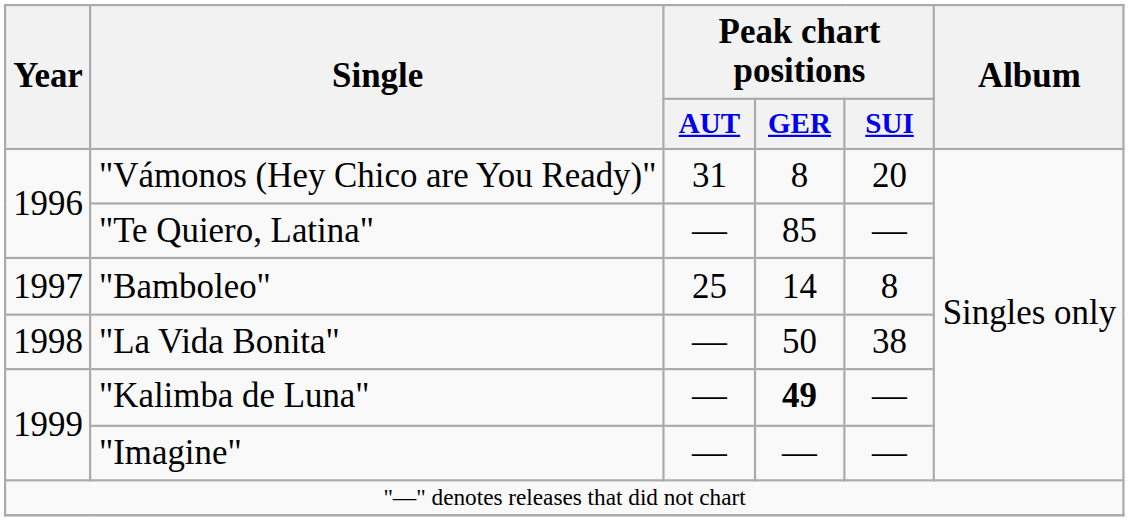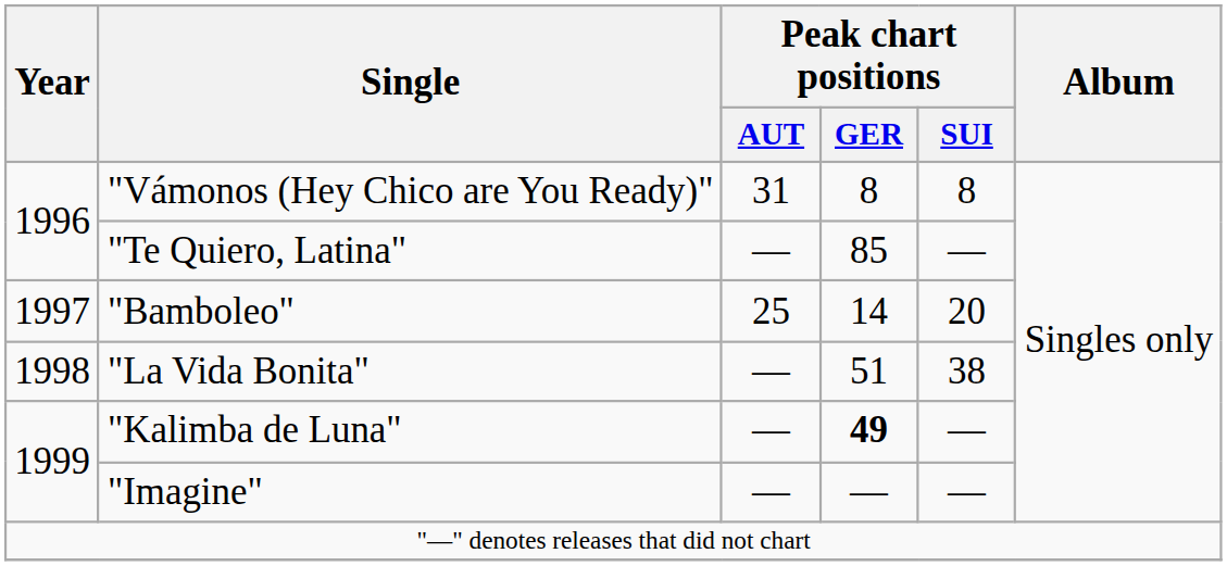 <table class="wikitable" style="text-align:center;">
 <tr>
 <th rowspan="2">Year</th>
 <th rowspan="2">Single</th>
 <th colspan="3">Peak chart positions</th>
 <th rowspan="2">Album</th>
 </tr>
 <tr style="font-size:smaller;">
 <th width="35"><a href='#'>AUT</a><br></th>
 <th width="35"><a href='#'>GER</a><br></th>
 <th width="35"><a href='#'>SUI</a><br></th>
 </tr>
 <tr>
 <td rowspan=2>1996</td>
 <td align="left">"Vámonos (Hey Chico are You Ready)"</td>
 <td>31</td>
 <td>8</td>
-<td>20</td>
+<td>8</td>
 <td align="left" rowspan="6">Singles only</td>
 </tr>
 <tr>
 <td align="left">"Te Quiero, Latina"</td>
 <td>—</td>
 <td>85</td>
 <td>—</td>
 </tr>
 <tr>
 <td>1997</td>
 <td align="left">"Bamboleo"</td>
 <td>25</td>
 <td>14</td>
-<td>8</td>
+<td>20</td>
 </tr>
 <tr>
 <td>1998</td>
 <td align="left">"La Vida Bonita"</td>
 <td>—</td>
-<td>50</td>
+<td>51</td>
 <td>38</td>
 </tr>
 <tr>
 <td rowspan=2>1999</td>
 <td align="left">"Kalimba de Luna"</td>
 <td>—</td>
 <td><strong>49</strong></td>
 <td>—</td>
 </tr>
 <tr>
 <td align="left">"Imagine"</td>
 <td>—</td>
 <td>—</td>
 <td>—</td>
 </tr>
 <tr>
 <td colspan="15" style="font-size:8pt">"—" denotes releases that did not chart</td>
 </tr>
 <tr>
 </tr>
 </table>
